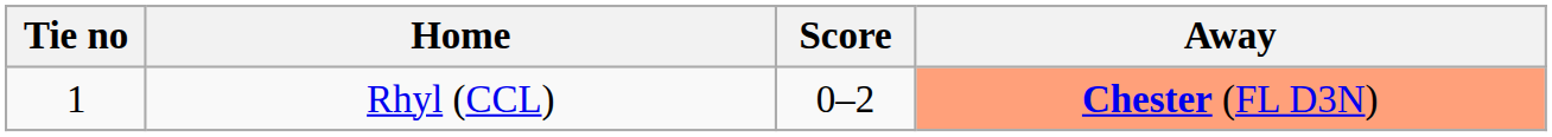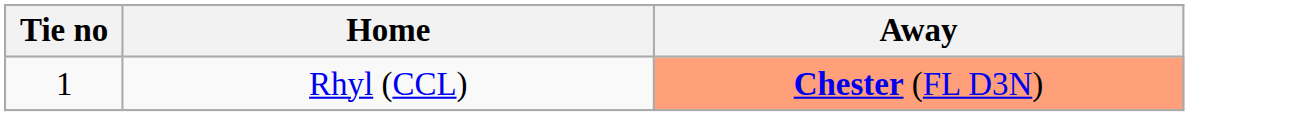 <table class="wikitable" style="text-align:center">
 <tr>
 <th width=50>Tie no</th>
 <th width=250>Home</th>
-<th width=50>Score</th>
 <th width=250>Away</th>
 </tr>
 <tr>
 <td>1</td>
 <td><a href='#'>Rhyl</a> (<a href='#'>CCL</a>)</td>
-<td>0–2</td>
 <td style="background: lightsalmon;"><strong><a href='#'>Chester</a></strong> (<a href='#'>FL D3N</a>)</td>
 </tr>
 </table>
